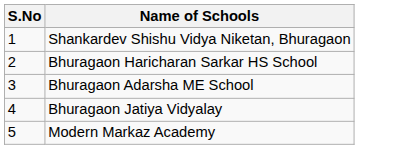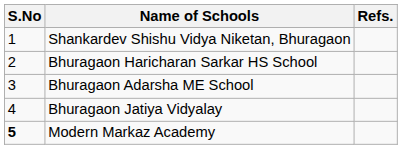 <table class="wikitable">
 <tr>
 <th>S.No</th>
 <th>Name of Schools</th>
+<th>Refs.</th>
 </tr>
 <tr>
 <td>1</td>
 <td>Shankardev Shishu Vidya Niketan, Bhuragaon</td>
+<td></td>
 </tr>
 <tr>
 <td>2</td>
 <td>Bhuragaon Haricharan Sarkar HS School</td>
+<td></td>
 </tr>
 <tr>
 <td>3</td>
 <td>Bhuragaon Adarsha ME School</td>
+<td></td>
 </tr>
 <tr>
 <td>4</td>
 <td>Bhuragaon Jatiya Vidyalay</td>
+<td></td>
 </tr>
 <tr>
-<td>5</td>
+<td><strong>5</strong></td>
 <td>Modern Markaz Academy</td>
+<td></td>
 </tr>
 </table>
